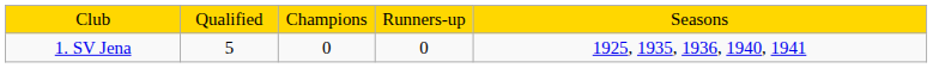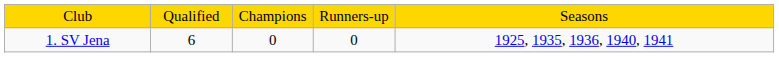 <table class="wikitable sortable">
 <tr align="center" bgcolor="#FFD700">
 <td width="150">Club</td>
 <td width="80">Qualified</td>
 <td width="80">Champions</td>
 <td width="80">Runners-up</td>
 <td width="400">Seasons</td>
 </tr>
 <tr align="center">
 <td><a href='#'>1. SV Jena</a></td>
-<td>5</td>
+<td>6</td>
 <td>0</td>
 <td>0</td>
 <td><a href='#'>1925</a>, <a href='#'>1935</a>, <a href='#'>1936</a>, <a href='#'>1940</a>, <a href='#'>1941</a></td>
 </tr>
 </table>
